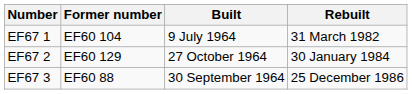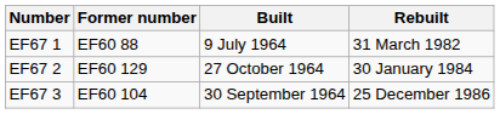 <table class="wikitable">
 <tr>
 <th>Number</th>
 <th>Former number</th>
 <th>Built</th>
 <th>Rebuilt</th>
 </tr>
 <tr>
 <td>EF67 1</td>
-<td>EF60 104</td>
+<td>EF60 88</td>
 <td>9 July 1964</td>
 <td>31 March 1982</td>
 </tr>
 <tr>
 <td>EF67 2</td>
 <td>EF60 129</td>
 <td>27 October 1964</td>
 <td>30 January 1984</td>
 </tr>
 <tr>
 <td>EF67 3</td>
-<td>EF60 88</td>
+<td>EF60 104</td>
 <td>30 September 1964</td>
 <td>25 December 1986</td>
 </tr>
 </table>
